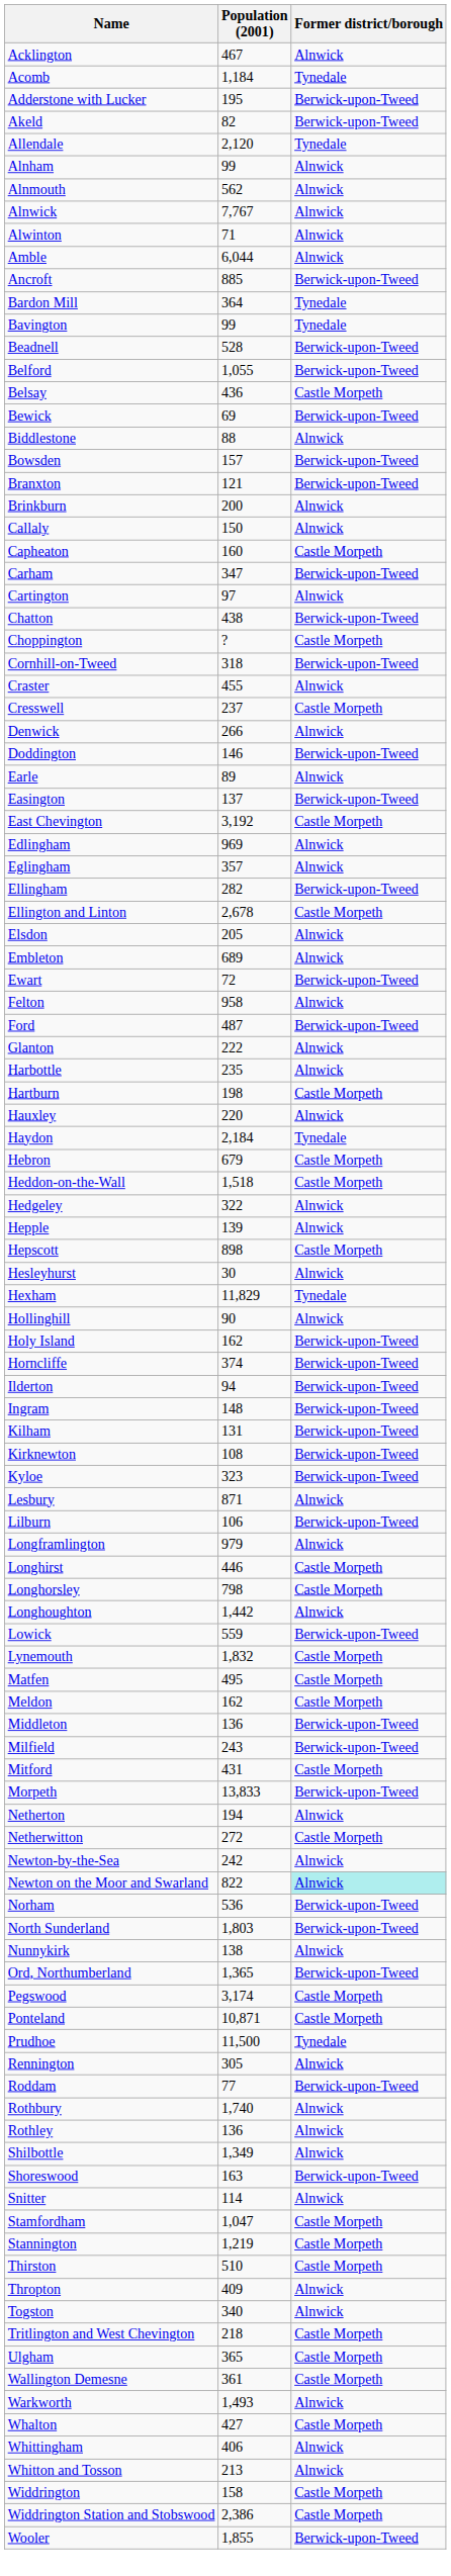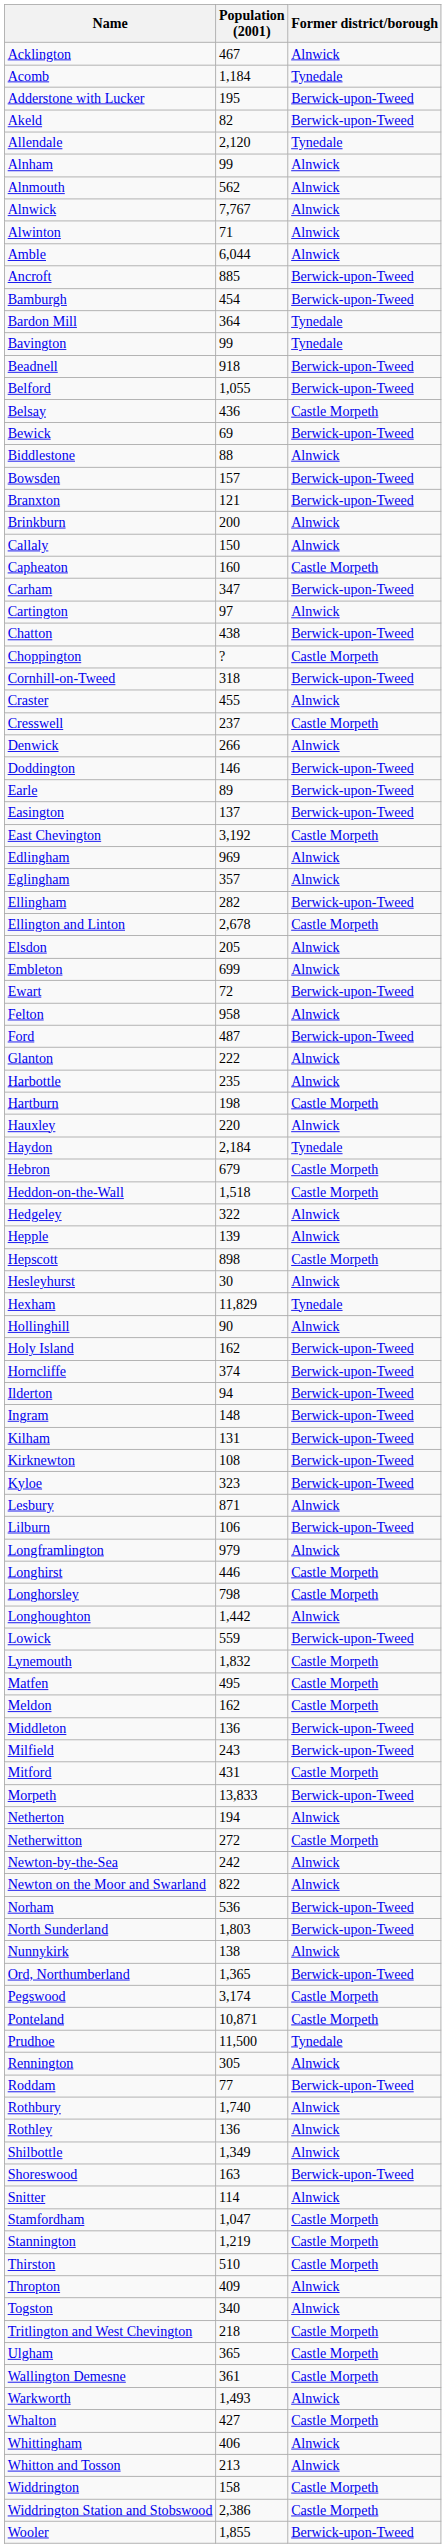 <table class="sortable wikitable col2right">
 <tr>
 <th>Name</th>
 <th>Population<br>(2001)</th>
 <th>Former district/borough</th>
 </tr>
 <tr>
 <td><a href='#'>Acklington</a></td>
 <td>467</td>
 <td><a href='#'>Alnwick</a></td>
 </tr>
 <tr>
 <td><a href='#'>Acomb</a></td>
 <td>1,184</td>
 <td><a href='#'>Tynedale</a></td>
 </tr>
 <tr>
 <td><a href='#'>Adderstone with Lucker</a></td>
 <td>195</td>
 <td><a href='#'>Berwick-upon-Tweed</a></td>
 </tr>
 <tr>
 <td><a href='#'>Akeld</a></td>
 <td>82</td>
 <td><a href='#'>Berwick-upon-Tweed</a></td>
 </tr>
 <tr>
 <td><a href='#'>Allendale</a></td>
 <td>2,120</td>
 <td><a href='#'>Tynedale</a></td>
 </tr>
 <tr>
 <td><a href='#'>Alnham</a></td>
 <td>99</td>
 <td><a href='#'>Alnwick</a></td>
 </tr>
 <tr>
 <td><a href='#'>Alnmouth</a></td>
 <td>562</td>
 <td><a href='#'>Alnwick</a></td>
 </tr>
 <tr>
 <td><a href='#'>Alnwick</a></td>
 <td>7,767</td>
 <td><a href='#'>Alnwick</a></td>
 </tr>
 <tr>
 <td><a href='#'>Alwinton</a></td>
 <td>71</td>
 <td><a href='#'>Alnwick</a></td>
 </tr>
 <tr>
 <td><a href='#'>Amble</a></td>
 <td>6,044</td>
 <td><a href='#'>Alnwick</a></td>
 </tr>
 <tr>
 <td><a href='#'>Ancroft</a></td>
 <td>885</td>
 <td><a href='#'>Berwick-upon-Tweed</a></td>
 </tr>
 <tr>
+<td><a href='#'>Bamburgh</a></td>
+<td>454</td>
+<td><a href='#'>Berwick-upon-Tweed</a></td>
+</tr>
+<tr>
 <td><a href='#'>Bardon Mill</a></td>
 <td>364</td>
 <td><a href='#'>Tynedale</a></td>
 </tr>
 <tr>
 <td><a href='#'>Bavington</a></td>
 <td>99</td>
 <td><a href='#'>Tynedale</a></td>
 </tr>
 <tr>
 <td><a href='#'>Beadnell</a></td>
-<td>528</td>
+<td>918</td>
 <td><a href='#'>Berwick-upon-Tweed</a></td>
 </tr>
 <tr>
 <td><a href='#'>Belford</a></td>
 <td>1,055</td>
 <td><a href='#'>Berwick-upon-Tweed</a></td>
 </tr>
 <tr>
 <td><a href='#'>Belsay</a></td>
 <td>436</td>
 <td><a href='#'>Castle Morpeth</a></td>
 </tr>
 <tr>
 <td><a href='#'>Bewick</a></td>
 <td>69</td>
 <td><a href='#'>Berwick-upon-Tweed</a></td>
 </tr>
 <tr>
 <td><a href='#'>Biddlestone</a></td>
 <td>88</td>
 <td><a href='#'>Alnwick</a></td>
 </tr>
 <tr>
 <td><a href='#'>Bowsden</a></td>
 <td>157</td>
 <td><a href='#'>Berwick-upon-Tweed</a></td>
 </tr>
 <tr>
 <td><a href='#'>Branxton</a></td>
 <td>121</td>
 <td><a href='#'>Berwick-upon-Tweed</a></td>
 </tr>
 <tr>
 <td><a href='#'>Brinkburn</a></td>
 <td>200</td>
 <td><a href='#'>Alnwick</a></td>
 </tr>
 <tr>
 <td><a href='#'>Callaly</a></td>
 <td>150</td>
 <td><a href='#'>Alnwick</a></td>
 </tr>
 <tr>
 <td><a href='#'>Capheaton</a></td>
 <td>160</td>
 <td><a href='#'>Castle Morpeth</a></td>
 </tr>
 <tr>
 <td><a href='#'>Carham</a></td>
 <td>347</td>
 <td><a href='#'>Berwick-upon-Tweed</a></td>
 </tr>
 <tr>
 <td><a href='#'>Cartington</a></td>
 <td>97</td>
 <td><a href='#'>Alnwick</a></td>
 </tr>
 <tr>
 <td><a href='#'>Chatton</a></td>
 <td>438</td>
 <td><a href='#'>Berwick-upon-Tweed</a></td>
 </tr>
 <tr>
 <td><a href='#'>Choppington</a></td>
 <td>?</td>
 <td><a href='#'>Castle Morpeth</a></td>
 </tr>
 <tr>
 <td><a href='#'>Cornhill-on-Tweed</a></td>
 <td>318</td>
 <td><a href='#'>Berwick-upon-Tweed</a></td>
 </tr>
 <tr>
 <td><a href='#'>Craster</a></td>
 <td>455</td>
 <td><a href='#'>Alnwick</a></td>
 </tr>
 <tr>
 <td><a href='#'>Cresswell</a></td>
 <td>237</td>
 <td><a href='#'>Castle Morpeth</a></td>
 </tr>
 <tr>
 <td><a href='#'>Denwick</a></td>
 <td>266</td>
 <td><a href='#'>Alnwick</a></td>
 </tr>
 <tr>
 <td><a href='#'>Doddington</a></td>
 <td>146</td>
 <td><a href='#'>Berwick-upon-Tweed</a></td>
 </tr>
 <tr>
 <td><a href='#'>Earle</a></td>
 <td>89</td>
-<td><a href='#'>Alnwick</a></td>
+<td><a href='#'>Berwick-upon-Tweed</a></td>
 </tr>
 <tr>
 <td><a href='#'>Easington</a></td>
 <td>137</td>
 <td><a href='#'>Berwick-upon-Tweed</a></td>
 </tr>
 <tr>
 <td><a href='#'>East Chevington</a></td>
 <td>3,192</td>
 <td><a href='#'>Castle Morpeth</a></td>
 </tr>
 <tr>
 <td><a href='#'>Edlingham</a></td>
 <td>969</td>
 <td><a href='#'>Alnwick</a></td>
 </tr>
 <tr>
 <td><a href='#'>Eglingham</a></td>
 <td>357</td>
 <td><a href='#'>Alnwick</a></td>
 </tr>
 <tr>
 <td><a href='#'>Ellingham</a></td>
 <td>282</td>
 <td><a href='#'>Berwick-upon-Tweed</a></td>
 </tr>
 <tr>
 <td><a href='#'>Ellington and Linton</a></td>
 <td>2,678</td>
 <td><a href='#'>Castle Morpeth</a></td>
 </tr>
 <tr>
 <td><a href='#'>Elsdon</a></td>
 <td>205</td>
 <td><a href='#'>Alnwick</a></td>
 </tr>
 <tr>
 <td><a href='#'>Embleton</a></td>
-<td>689</td>
+<td>699</td>
 <td><a href='#'>Alnwick</a></td>
 </tr>
 <tr>
 <td><a href='#'>Ewart</a></td>
 <td>72</td>
 <td><a href='#'>Berwick-upon-Tweed</a></td>
 </tr>
 <tr>
 <td><a href='#'>Felton</a></td>
 <td>958</td>
 <td><a href='#'>Alnwick</a></td>
 </tr>
 <tr>
 <td><a href='#'>Ford</a></td>
 <td>487</td>
 <td><a href='#'>Berwick-upon-Tweed</a></td>
 </tr>
 <tr>
 <td><a href='#'>Glanton</a></td>
 <td>222</td>
 <td><a href='#'>Alnwick</a></td>
 </tr>
 <tr>
 <td><a href='#'>Harbottle</a></td>
 <td>235</td>
 <td><a href='#'>Alnwick</a></td>
 </tr>
 <tr>
 <td><a href='#'>Hartburn</a></td>
 <td>198</td>
 <td><a href='#'>Castle Morpeth</a></td>
 </tr>
 <tr>
 <td><a href='#'>Hauxley</a></td>
 <td>220</td>
 <td><a href='#'>Alnwick</a></td>
 </tr>
 <tr>
 <td><a href='#'>Haydon</a></td>
 <td>2,184</td>
 <td><a href='#'>Tynedale</a></td>
 </tr>
 <tr>
 <td><a href='#'>Hebron</a></td>
 <td>679</td>
 <td><a href='#'>Castle Morpeth</a></td>
 </tr>
 <tr>
 <td><a href='#'>Heddon-on-the-Wall</a></td>
 <td>1,518</td>
 <td><a href='#'>Castle Morpeth</a></td>
 </tr>
 <tr>
 <td><a href='#'>Hedgeley</a></td>
 <td>322</td>
 <td><a href='#'>Alnwick</a></td>
 </tr>
 <tr>
 <td><a href='#'>Hepple</a></td>
 <td>139</td>
 <td><a href='#'>Alnwick</a></td>
 </tr>
 <tr>
 <td><a href='#'>Hepscott</a></td>
 <td>898</td>
 <td><a href='#'>Castle Morpeth</a></td>
 </tr>
 <tr>
 <td><a href='#'>Hesleyhurst</a></td>
 <td>30</td>
 <td><a href='#'>Alnwick</a></td>
 </tr>
 <tr>
 <td><a href='#'>Hexham</a></td>
 <td>11,829</td>
 <td><a href='#'>Tynedale</a></td>
 </tr>
 <tr>
 <td><a href='#'>Hollinghill</a></td>
 <td>90</td>
 <td><a href='#'>Alnwick</a></td>
 </tr>
 <tr>
 <td><a href='#'>Holy Island</a></td>
 <td>162</td>
 <td><a href='#'>Berwick-upon-Tweed</a></td>
 </tr>
 <tr>
 <td><a href='#'>Horncliffe</a></td>
 <td>374</td>
 <td><a href='#'>Berwick-upon-Tweed</a></td>
 </tr>
 <tr>
 <td><a href='#'>Ilderton</a></td>
 <td>94</td>
 <td><a href='#'>Berwick-upon-Tweed</a></td>
 </tr>
 <tr>
 <td><a href='#'>Ingram</a></td>
 <td>148</td>
 <td><a href='#'>Berwick-upon-Tweed</a></td>
 </tr>
 <tr>
 <td><a href='#'>Kilham</a></td>
 <td>131</td>
 <td><a href='#'>Berwick-upon-Tweed</a></td>
 </tr>
 <tr>
 <td><a href='#'>Kirknewton</a></td>
 <td>108</td>
 <td><a href='#'>Berwick-upon-Tweed</a></td>
 </tr>
 <tr>
 <td><a href='#'>Kyloe</a></td>
 <td>323</td>
 <td><a href='#'>Berwick-upon-Tweed</a></td>
 </tr>
 <tr>
 <td><a href='#'>Lesbury</a></td>
 <td>871</td>
 <td><a href='#'>Alnwick</a></td>
 </tr>
 <tr>
 <td><a href='#'>Lilburn</a></td>
 <td>106</td>
 <td><a href='#'>Berwick-upon-Tweed</a></td>
 </tr>
 <tr>
 <td><a href='#'>Longframlington</a></td>
 <td>979</td>
 <td><a href='#'>Alnwick</a></td>
 </tr>
 <tr>
 <td><a href='#'>Longhirst</a></td>
 <td>446</td>
 <td><a href='#'>Castle Morpeth</a></td>
 </tr>
 <tr>
 <td><a href='#'>Longhorsley</a></td>
 <td>798</td>
 <td><a href='#'>Castle Morpeth</a></td>
 </tr>
 <tr>
 <td><a href='#'>Longhoughton</a></td>
 <td>1,442</td>
 <td><a href='#'>Alnwick</a></td>
 </tr>
 <tr>
 <td><a href='#'>Lowick</a></td>
 <td>559</td>
 <td><a href='#'>Berwick-upon-Tweed</a></td>
 </tr>
 <tr>
 <td><a href='#'>Lynemouth</a></td>
 <td>1,832</td>
 <td><a href='#'>Castle Morpeth</a></td>
 </tr>
 <tr>
 <td><a href='#'>Matfen</a></td>
 <td>495</td>
 <td><a href='#'>Castle Morpeth</a></td>
 </tr>
 <tr>
 <td><a href='#'>Meldon</a></td>
 <td>162</td>
 <td><a href='#'>Castle Morpeth</a></td>
 </tr>
 <tr>
 <td><a href='#'>Middleton</a></td>
 <td>136</td>
 <td><a href='#'>Berwick-upon-Tweed</a></td>
 </tr>
 <tr>
 <td><a href='#'>Milfield</a></td>
 <td>243</td>
 <td><a href='#'>Berwick-upon-Tweed</a></td>
 </tr>
 <tr>
 <td><a href='#'>Mitford</a></td>
 <td>431</td>
 <td><a href='#'>Castle Morpeth</a></td>
 </tr>
 <tr>
 <td><a href='#'>Morpeth</a></td>
 <td>13,833</td>
 <td><a href='#'>Berwick-upon-Tweed</a></td>
 </tr>
 <tr>
 <td><a href='#'>Netherton</a></td>
 <td>194</td>
 <td><a href='#'>Alnwick</a></td>
 </tr>
 <tr>
 <td><a href='#'>Netherwitton</a></td>
 <td>272</td>
 <td><a href='#'>Castle Morpeth</a></td>
 </tr>
 <tr>
 <td><a href='#'>Newton-by-the-Sea</a></td>
 <td>242</td>
 <td><a href='#'>Alnwick</a></td>
 </tr>
 <tr>
 <td><a href='#'>Newton on the Moor and Swarland</a></td>
 <td>822</td>
-<td style="background: paleturquoise;"><a href='#'>Alnwick</a></td>
+<td><a href='#'>Alnwick</a></td>
 </tr>
 <tr>
 <td><a href='#'>Norham</a></td>
 <td>536</td>
 <td><a href='#'>Berwick-upon-Tweed</a></td>
 </tr>
 <tr>
 <td><a href='#'>North Sunderland</a></td>
 <td>1,803</td>
 <td><a href='#'>Berwick-upon-Tweed</a></td>
 </tr>
 <tr>
 <td><a href='#'>Nunnykirk</a></td>
 <td>138</td>
 <td><a href='#'>Alnwick</a></td>
 </tr>
 <tr>
 <td><a href='#'>Ord, Northumberland</a></td>
 <td>1,365</td>
 <td><a href='#'>Berwick-upon-Tweed</a></td>
 </tr>
 <tr>
 <td><a href='#'>Pegswood</a></td>
 <td>3,174</td>
 <td><a href='#'>Castle Morpeth</a></td>
 </tr>
 <tr>
 <td><a href='#'>Ponteland</a></td>
 <td>10,871</td>
 <td><a href='#'>Castle Morpeth</a></td>
 </tr>
 <tr>
 <td><a href='#'>Prudhoe</a></td>
 <td>11,500</td>
 <td><a href='#'>Tynedale</a></td>
 </tr>
 <tr>
 <td><a href='#'>Rennington</a></td>
 <td>305</td>
 <td><a href='#'>Alnwick</a></td>
 </tr>
 <tr>
 <td><a href='#'>Roddam</a></td>
 <td>77</td>
 <td><a href='#'>Berwick-upon-Tweed</a></td>
 </tr>
 <tr>
 <td><a href='#'>Rothbury</a></td>
 <td>1,740</td>
 <td><a href='#'>Alnwick</a></td>
 </tr>
 <tr>
 <td><a href='#'>Rothley</a></td>
 <td>136</td>
 <td><a href='#'>Alnwick</a></td>
 </tr>
 <tr>
 <td><a href='#'>Shilbottle</a></td>
 <td>1,349</td>
 <td><a href='#'>Alnwick</a></td>
 </tr>
 <tr>
 <td><a href='#'>Shoreswood</a></td>
 <td>163</td>
 <td><a href='#'>Berwick-upon-Tweed</a></td>
 </tr>
 <tr>
 <td><a href='#'>Snitter</a></td>
 <td>114</td>
 <td><a href='#'>Alnwick</a></td>
 </tr>
 <tr>
 <td><a href='#'>Stamfordham</a></td>
 <td>1,047</td>
 <td><a href='#'>Castle Morpeth</a></td>
 </tr>
 <tr>
 <td><a href='#'>Stannington</a></td>
 <td>1,219</td>
 <td><a href='#'>Castle Morpeth</a></td>
 </tr>
 <tr>
 <td><a href='#'>Thirston</a></td>
 <td>510</td>
 <td><a href='#'>Castle Morpeth</a></td>
 </tr>
 <tr>
 <td><a href='#'>Thropton</a></td>
 <td>409</td>
 <td><a href='#'>Alnwick</a></td>
 </tr>
 <tr>
 <td><a href='#'>Togston</a></td>
 <td>340</td>
 <td><a href='#'>Alnwick</a></td>
 </tr>
 <tr>
 <td><a href='#'>Tritlington and West Chevington</a></td>
 <td>218</td>
 <td><a href='#'>Castle Morpeth</a></td>
 </tr>
 <tr>
 <td><a href='#'>Ulgham</a></td>
 <td>365</td>
 <td><a href='#'>Castle Morpeth</a></td>
 </tr>
 <tr>
 <td><a href='#'>Wallington Demesne</a></td>
 <td>361</td>
 <td><a href='#'>Castle Morpeth</a></td>
 </tr>
 <tr>
 <td><a href='#'>Warkworth</a></td>
 <td>1,493</td>
 <td><a href='#'>Alnwick</a></td>
 </tr>
 <tr>
 <td><a href='#'>Whalton</a></td>
 <td>427</td>
 <td><a href='#'>Castle Morpeth</a></td>
 </tr>
 <tr>
 <td><a href='#'>Whittingham</a></td>
 <td>406</td>
 <td><a href='#'>Alnwick</a></td>
 </tr>
 <tr>
 <td><a href='#'>Whitton and Tosson</a></td>
 <td>213</td>
 <td><a href='#'>Alnwick</a></td>
 </tr>
 <tr>
 <td><a href='#'>Widdrington</a></td>
 <td>158</td>
 <td><a href='#'>Castle Morpeth</a></td>
 </tr>
 <tr>
 <td><a href='#'>Widdrington Station and Stobswood</a></td>
 <td>2,386</td>
 <td><a href='#'>Castle Morpeth</a></td>
 </tr>
 <tr>
 <td><a href='#'>Wooler</a></td>
 <td>1,855</td>
 <td><a href='#'>Berwick-upon-Tweed</a></td>
 </tr>
 </table>
